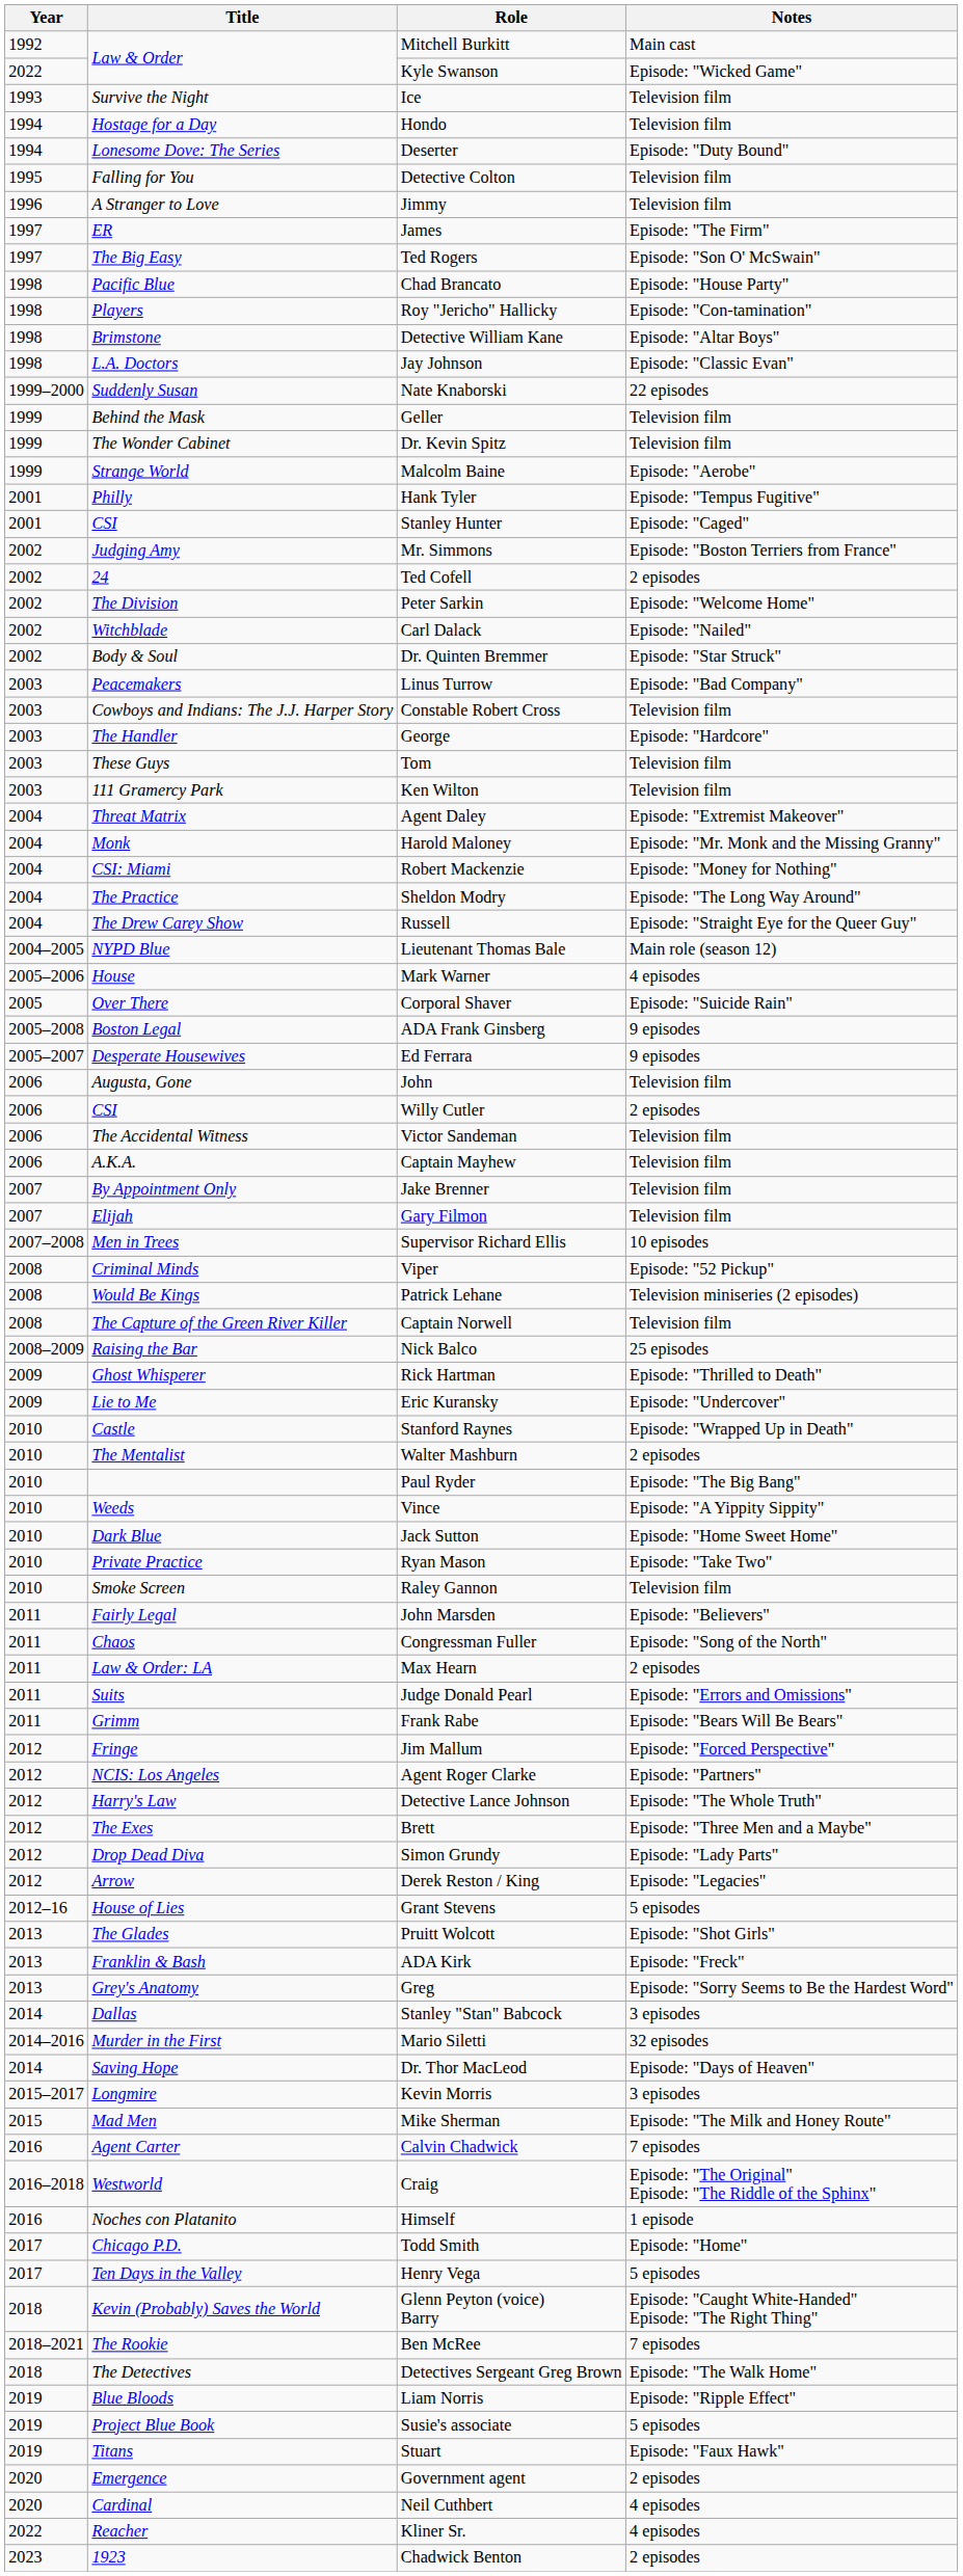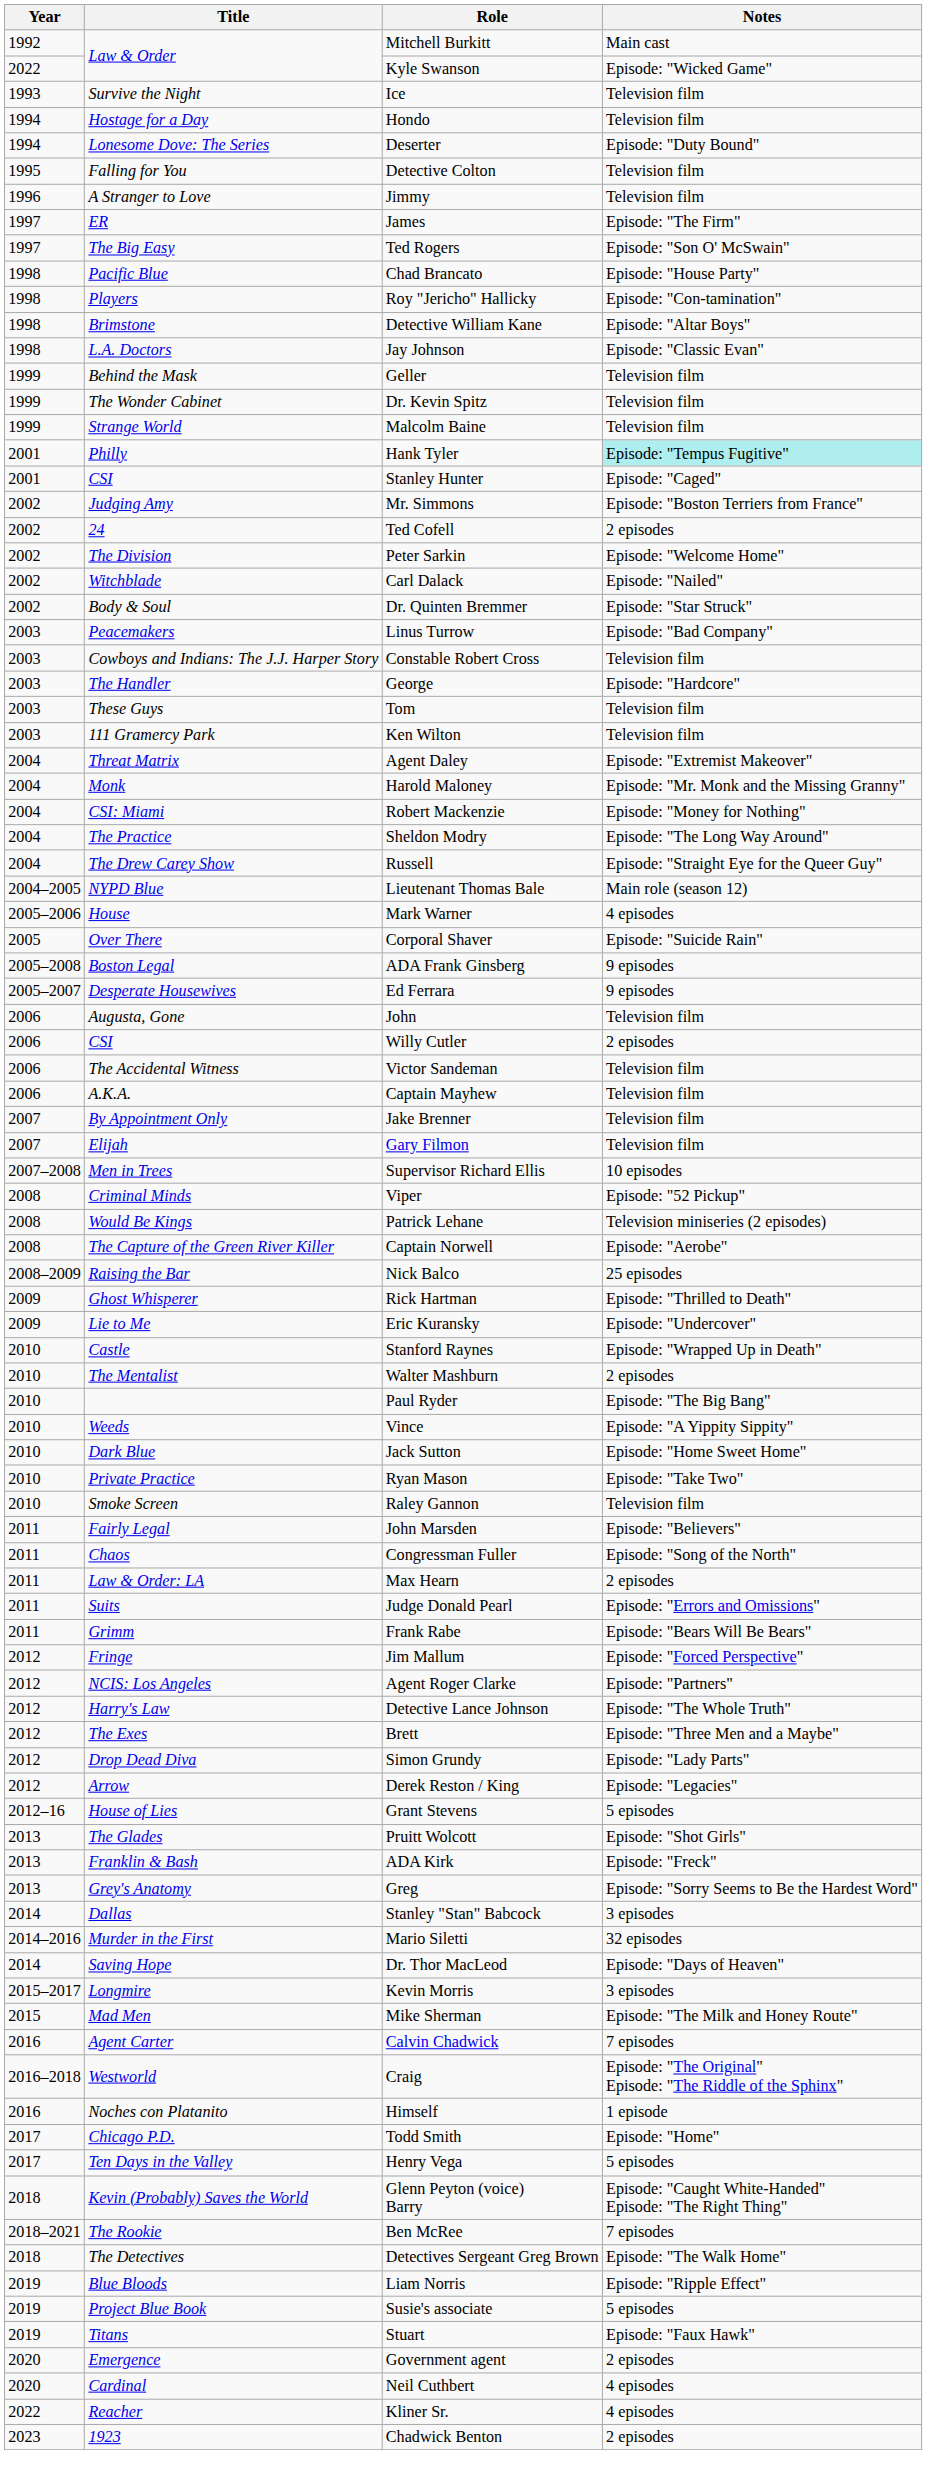 <table class="wikitable sortable">
 <tr>
 <th>Year</th>
 <th>Title</th>
 <th>Role</th>
 <th class="unsortable">Notes</th>
 </tr>
 <tr>
 <td>1992</td>
 <td rowspan="2"><em><a href='#'>Law & Order</a></em></td>
 <td>Mitchell Burkitt</td>
 <td>Main cast</td>
 </tr>
 <tr>
 <td>2022</td>
 <td>Kyle Swanson</td>
 <td>Episode: "Wicked Game"</td>
 </tr>
 <tr>
 <td>1993</td>
 <td><em>Survive the Night</em></td>
 <td>Ice</td>
 <td>Television film</td>
 </tr>
 <tr>
 <td>1994</td>
 <td><em><a href='#'>Hostage for a Day</a></em></td>
 <td>Hondo</td>
 <td>Television film</td>
 </tr>
 <tr>
 <td>1994</td>
 <td><em><a href='#'>Lonesome Dove: The Series</a></em></td>
 <td>Deserter</td>
 <td>Episode: "Duty Bound"</td>
 </tr>
 <tr>
 <td>1995</td>
 <td><em>Falling for You</em></td>
 <td>Detective Colton</td>
 <td>Television film</td>
 </tr>
 <tr>
 <td>1996</td>
 <td data-sort-value="Stranger to Love, A"><em>A Stranger to Love</em></td>
 <td>Jimmy</td>
 <td>Television film</td>
 </tr>
 <tr>
 <td>1997</td>
 <td><em><a href='#'>ER</a></em></td>
 <td>James</td>
 <td>Episode: "The Firm"</td>
 </tr>
 <tr>
 <td>1997</td>
 <td data-sort-value="Big Easy, The"><em><a href='#'>The Big Easy</a></em></td>
 <td>Ted Rogers</td>
 <td>Episode: "Son O' McSwain"</td>
 </tr>
 <tr>
 <td>1998</td>
 <td><em><a href='#'>Pacific Blue</a></em></td>
 <td>Chad Brancato</td>
 <td>Episode: "House Party"</td>
 </tr>
 <tr>
 <td>1998</td>
 <td><em><a href='#'>Players</a></em></td>
 <td>Roy "Jericho" Hallicky</td>
 <td>Episode: "Con-tamination"</td>
 </tr>
 <tr>
 <td>1998</td>
 <td><em><a href='#'>Brimstone</a></em></td>
 <td>Detective William Kane</td>
 <td>Episode: "Altar Boys"</td>
 </tr>
 <tr>
 <td>1998</td>
 <td><em><a href='#'>L.A. Doctors</a></em></td>
 <td>Jay Johnson</td>
 <td>Episode: "Classic Evan"</td>
 </tr>
 <tr>
-<td>1999–2000</td>
-<td><em><a href='#'>Suddenly Susan</a></em></td>
-<td>Nate Knaborski</td>
-<td>22 episodes</td>
-</tr>
-<tr>
 <td>1999</td>
 <td><em>Behind the Mask</em></td>
 <td>Geller</td>
 <td>Television film</td>
 </tr>
 <tr>
 <td>1999</td>
 <td data-sort-value="Wonder Cabinet, The"><em>The Wonder Cabinet</em></td>
 <td>Dr. Kevin Spitz</td>
 <td>Television film</td>
 </tr>
 <tr>
 <td>1999</td>
 <td><em><a href='#'>Strange World</a></em></td>
 <td>Malcolm Baine</td>
-<td>Episode: "Aerobe"</td>
+<td>Television film</td>
 </tr>
 <tr>
 <td>2001</td>
 <td><em><a href='#'>Philly</a></em></td>
 <td>Hank Tyler</td>
-<td>Episode: "Tempus Fugitive"</td>
+<td style="background: paleturquoise;">Episode: "Tempus Fugitive"</td>
 </tr>
 <tr>
 <td>2001</td>
 <td><em><a href='#'>CSI</a></em></td>
 <td>Stanley Hunter</td>
 <td>Episode: "Caged"</td>
 </tr>
 <tr>
 <td>2002</td>
 <td><em><a href='#'>Judging Amy</a></em></td>
 <td>Mr. Simmons</td>
 <td>Episode: "Boston Terriers from France"</td>
 </tr>
 <tr>
 <td>2002</td>
 <td><em><a href='#'>24</a></em></td>
 <td>Ted Cofell</td>
 <td>2 episodes</td>
 </tr>
 <tr>
 <td>2002</td>
 <td data-sort-value="Division, The"><em><a href='#'>The Division</a></em></td>
 <td>Peter Sarkin</td>
 <td>Episode: "Welcome Home"</td>
 </tr>
 <tr>
 <td>2002</td>
 <td><em><a href='#'>Witchblade</a></em></td>
 <td>Carl Dalack</td>
 <td>Episode: "Nailed"</td>
 </tr>
 <tr>
 <td>2002</td>
 <td><em>Body & Soul</em></td>
 <td>Dr. Quinten Bremmer</td>
 <td>Episode: "Star Struck"</td>
 </tr>
 <tr>
 <td>2003</td>
 <td><em><a href='#'>Peacemakers</a></em></td>
 <td>Linus Turrow</td>
 <td>Episode: "Bad Company"</td>
 </tr>
 <tr>
 <td>2003</td>
 <td><em>Cowboys and Indians: The J.J. Harper Story</em></td>
 <td>Constable Robert Cross</td>
 <td>Television film</td>
 </tr>
 <tr>
 <td>2003</td>
 <td data-sort-value="Handler, The"><em><a href='#'>The Handler</a></em></td>
 <td>George</td>
 <td>Episode: "Hardcore"</td>
 </tr>
 <tr>
 <td>2003</td>
 <td><em>These Guys</em></td>
 <td>Tom</td>
 <td>Television film</td>
 </tr>
 <tr>
 <td>2003</td>
 <td><em>111 Gramercy Park</em></td>
 <td>Ken Wilton</td>
 <td>Television film</td>
 </tr>
 <tr>
 <td>2004</td>
 <td><em><a href='#'>Threat Matrix</a></em></td>
 <td>Agent Daley</td>
 <td>Episode: "Extremist Makeover"</td>
 </tr>
 <tr>
 <td>2004</td>
 <td><em><a href='#'>Monk</a></em></td>
 <td>Harold Maloney</td>
 <td>Episode: "Mr. Monk and the Missing Granny"</td>
 </tr>
 <tr>
 <td>2004</td>
 <td><em><a href='#'>CSI: Miami</a></em></td>
 <td>Robert Mackenzie</td>
 <td>Episode: "Money for Nothing"</td>
 </tr>
 <tr>
 <td>2004</td>
 <td data-sort-value="Practice, The"><em><a href='#'>The Practice</a></em></td>
 <td>Sheldon Modry</td>
 <td>Episode: "The Long Way Around"</td>
 </tr>
 <tr>
 <td>2004</td>
 <td data-sort-value="Drew Carey Show, The"><em><a href='#'>The Drew Carey Show</a></em></td>
 <td>Russell</td>
 <td>Episode: "Straight Eye for the Queer Guy"</td>
 </tr>
 <tr>
 <td>2004–2005</td>
 <td><em><a href='#'>NYPD Blue</a></em></td>
 <td>Lieutenant Thomas Bale</td>
 <td>Main role (season 12)</td>
 </tr>
 <tr>
 <td>2005–2006</td>
 <td><em><a href='#'>House</a></em></td>
 <td>Mark Warner</td>
 <td>4 episodes</td>
 </tr>
 <tr>
 <td>2005</td>
 <td><em><a href='#'>Over There</a></em></td>
 <td>Corporal Shaver</td>
 <td>Episode: "Suicide Rain"</td>
 </tr>
 <tr>
 <td>2005–2008</td>
 <td><em><a href='#'>Boston Legal</a></em></td>
 <td>ADA Frank Ginsberg</td>
 <td>9 episodes</td>
 </tr>
 <tr>
 <td>2005–2007</td>
 <td><em><a href='#'>Desperate Housewives</a></em></td>
 <td>Ed Ferrara</td>
 <td>9 episodes</td>
 </tr>
 <tr>
 <td>2006</td>
 <td><em>Augusta, Gone</em></td>
 <td>John</td>
 <td>Television film</td>
 </tr>
 <tr>
 <td>2006</td>
 <td><em><a href='#'>CSI</a></em></td>
 <td>Willy Cutler</td>
 <td>2 episodes</td>
 </tr>
 <tr>
 <td>2006</td>
 <td data-sort-value="Accidental Witness, The"><em>The Accidental Witness</em></td>
 <td>Victor Sandeman</td>
 <td>Television film</td>
 </tr>
 <tr>
 <td>2006</td>
 <td><em>A.K.A.</em></td>
 <td>Captain Mayhew</td>
 <td>Television film</td>
 </tr>
 <tr>
 <td>2007</td>
 <td><em><a href='#'>By Appointment Only</a></em></td>
 <td>Jake Brenner</td>
 <td>Television film</td>
 </tr>
 <tr>
 <td>2007</td>
 <td><em><a href='#'>Elijah</a></em></td>
 <td><a href='#'>Gary Filmon</a></td>
 <td>Television film</td>
 </tr>
 <tr>
 <td>2007–2008</td>
 <td><em><a href='#'>Men in Trees</a></em></td>
 <td>Supervisor Richard Ellis</td>
 <td>10 episodes</td>
 </tr>
 <tr>
 <td>2008</td>
 <td><em><a href='#'>Criminal Minds</a></em></td>
 <td>Viper</td>
 <td>Episode: "52 Pickup"</td>
 </tr>
 <tr>
 <td>2008</td>
 <td><em><a href='#'>Would Be Kings</a></em></td>
 <td>Patrick Lehane</td>
 <td>Television miniseries (2 episodes)</td>
 </tr>
 <tr>
 <td>2008</td>
 <td data-sort-value="Capture of the Green River Killer, The"><em><a href='#'>The Capture of the Green River Killer</a></em></td>
 <td>Captain Norwell</td>
-<td>Television film</td>
+<td>Episode: "Aerobe"</td>
 </tr>
 <tr>
 <td>2008–2009</td>
 <td><em><a href='#'>Raising the Bar</a></em></td>
 <td>Nick Balco</td>
 <td>25 episodes</td>
 </tr>
 <tr>
 <td>2009</td>
 <td><em><a href='#'>Ghost Whisperer</a></em></td>
 <td>Rick Hartman</td>
 <td>Episode: "Thrilled to Death"</td>
 </tr>
 <tr>
 <td>2009</td>
 <td><em><a href='#'>Lie to Me</a></em></td>
 <td>Eric Kuransky</td>
 <td>Episode: "Undercover"</td>
 </tr>
 <tr>
 <td>2010</td>
 <td><em><a href='#'>Castle</a></em></td>
 <td>Stanford Raynes</td>
 <td>Episode: "Wrapped Up in Death"</td>
 </tr>
 <tr>
 <td>2010</td>
 <td data-sort-value="Mentalist, The"><em><a href='#'>The Mentalist</a></em></td>
 <td>Walter Mashburn</td>
 <td>2 episodes</td>
 </tr>
 <tr>
 <td>2010</td>
 <td><em></em></td>
 <td>Paul Ryder</td>
 <td>Episode: "The Big Bang"</td>
 </tr>
 <tr>
 <td>2010</td>
 <td><em><a href='#'>Weeds</a></em></td>
 <td>Vince</td>
 <td>Episode: "A Yippity Sippity"</td>
 </tr>
 <tr>
 <td>2010</td>
 <td><em><a href='#'>Dark Blue</a></em></td>
 <td>Jack Sutton</td>
 <td>Episode: "Home Sweet Home"</td>
 </tr>
 <tr>
 <td>2010</td>
 <td><em><a href='#'>Private Practice</a></em></td>
 <td>Ryan Mason</td>
 <td>Episode: "Take Two"</td>
 </tr>
 <tr>
 <td>2010</td>
 <td><em>Smoke Screen</em></td>
 <td>Raley Gannon</td>
 <td>Television film</td>
 </tr>
 <tr>
 <td>2011</td>
 <td><em><a href='#'>Fairly Legal</a></em></td>
 <td>John Marsden</td>
 <td>Episode: "Believers"</td>
 </tr>
 <tr>
 <td>2011</td>
 <td><em><a href='#'>Chaos</a></em></td>
 <td>Congressman Fuller</td>
 <td>Episode: "Song of the North"</td>
 </tr>
 <tr>
 <td>2011</td>
 <td><em><a href='#'>Law & Order: LA</a></em></td>
 <td>Max Hearn</td>
 <td>2 episodes</td>
 </tr>
 <tr>
 <td>2011</td>
 <td><em><a href='#'>Suits</a></em></td>
 <td>Judge Donald Pearl</td>
 <td>Episode: "<a href='#'>Errors and Omissions</a>"</td>
 </tr>
 <tr>
 <td>2011</td>
 <td><em><a href='#'>Grimm</a></em></td>
 <td>Frank Rabe</td>
 <td>Episode: "Bears Will Be Bears"</td>
 </tr>
 <tr>
 <td>2012</td>
 <td><em><a href='#'>Fringe</a></em></td>
 <td>Jim Mallum</td>
 <td>Episode: "<a href='#'>Forced Perspective</a>"</td>
 </tr>
 <tr>
 <td>2012</td>
 <td><em><a href='#'>NCIS: Los Angeles</a></em></td>
 <td>Agent Roger Clarke</td>
 <td>Episode: "Partners"</td>
 </tr>
 <tr>
 <td>2012</td>
 <td><em><a href='#'>Harry's Law</a></em></td>
 <td>Detective Lance Johnson</td>
 <td>Episode: "The Whole Truth"</td>
 </tr>
 <tr>
 <td>2012</td>
 <td data-sort-value="Exes, The"><em><a href='#'>The Exes</a></em></td>
 <td>Brett</td>
 <td>Episode: "Three Men and a Maybe"</td>
 </tr>
 <tr>
 <td>2012</td>
 <td><em><a href='#'>Drop Dead Diva</a></em></td>
 <td>Simon Grundy</td>
 <td>Episode: "Lady Parts"</td>
 </tr>
 <tr>
 <td>2012</td>
 <td><em><a href='#'>Arrow</a></em></td>
 <td>Derek Reston / King</td>
 <td>Episode: "Legacies"</td>
 </tr>
 <tr>
 <td>2012–16</td>
 <td><em><a href='#'>House of Lies</a></em></td>
 <td>Grant Stevens</td>
 <td>5 episodes</td>
 </tr>
 <tr>
 <td>2013</td>
 <td data-sort-value="Glades, The"><em><a href='#'>The Glades</a></em></td>
 <td>Pruitt Wolcott</td>
 <td>Episode: "Shot Girls"</td>
 </tr>
 <tr>
 <td>2013</td>
 <td><em><a href='#'>Franklin & Bash</a></em></td>
 <td>ADA Kirk</td>
 <td>Episode: "Freck"</td>
 </tr>
 <tr>
 <td>2013</td>
 <td><em><a href='#'>Grey's Anatomy</a></em></td>
 <td>Greg</td>
 <td>Episode: "Sorry Seems to Be the Hardest Word"</td>
 </tr>
 <tr>
 <td>2014</td>
 <td><em><a href='#'>Dallas</a></em></td>
 <td>Stanley "Stan" Babcock</td>
 <td>3 episodes</td>
 </tr>
 <tr>
 <td>2014–2016</td>
 <td><em><a href='#'>Murder in the First</a></em></td>
 <td>Mario Siletti</td>
 <td>32 episodes</td>
 </tr>
 <tr>
 <td>2014</td>
 <td><em><a href='#'>Saving Hope</a></em></td>
 <td>Dr. Thor MacLeod</td>
 <td>Episode: "Days of Heaven"</td>
 </tr>
 <tr>
 <td>2015–2017</td>
 <td><em><a href='#'>Longmire</a></em></td>
 <td>Kevin Morris</td>
 <td>3 episodes</td>
 </tr>
 <tr>
 <td>2015</td>
 <td><em><a href='#'>Mad Men</a></em></td>
 <td>Mike Sherman</td>
 <td>Episode: "The Milk and Honey Route"</td>
 </tr>
 <tr>
 <td>2016</td>
 <td><em><a href='#'>Agent Carter</a></em></td>
 <td><a href='#'>Calvin Chadwick</a></td>
 <td>7 episodes</td>
 </tr>
 <tr>
 <td>2016–2018</td>
 <td><em><a href='#'>Westworld</a></em></td>
 <td>Craig</td>
 <td>Episode: "<a href='#'>The Original</a>"<br>Episode: "<a href='#'>The Riddle of the Sphinx</a>"</td>
 </tr>
 <tr>
 <td>2016</td>
 <td><em>Noches con Platanito</em></td>
 <td>Himself</td>
 <td>1 episode</td>
 </tr>
 <tr>
 <td>2017</td>
 <td><em><a href='#'>Chicago P.D.</a></em></td>
 <td>Todd Smith</td>
 <td>Episode: "Home"</td>
 </tr>
 <tr>
 <td>2017</td>
 <td><em><a href='#'>Ten Days in the Valley</a></em></td>
 <td>Henry Vega</td>
 <td>5 episodes</td>
 </tr>
 <tr>
 <td>2018</td>
 <td><em><a href='#'>Kevin (Probably) Saves the World</a></em></td>
 <td>Glenn Peyton (voice)<br>Barry</td>
 <td>Episode: "Caught White-Handed"<br>Episode: "The Right Thing"</td>
 </tr>
 <tr>
 <td>2018–2021</td>
 <td data-sort-value="Rookie, The"><em><a href='#'>The Rookie</a></em></td>
 <td>Ben McRee</td>
 <td>7 episodes</td>
 </tr>
 <tr>
 <td>2018</td>
 <td data-sort-value="Detectives, The"><em>The Detectives</em></td>
 <td>Detectives Sergeant Greg Brown</td>
 <td>Episode: "The Walk Home"</td>
 </tr>
 <tr>
 <td>2019</td>
 <td><em><a href='#'>Blue Bloods</a></em></td>
 <td>Liam Norris</td>
 <td>Episode: "Ripple Effect"</td>
 </tr>
 <tr>
 <td>2019</td>
 <td><em><a href='#'>Project Blue Book</a></em></td>
 <td>Susie's associate</td>
 <td>5 episodes</td>
 </tr>
 <tr>
 <td>2019</td>
 <td><em><a href='#'>Titans</a></em></td>
 <td>Stuart</td>
 <td>Episode: "Faux Hawk"</td>
 </tr>
 <tr>
 <td>2020</td>
 <td><em><a href='#'>Emergence</a></em></td>
 <td>Government agent</td>
 <td>2 episodes</td>
 </tr>
 <tr>
 <td>2020</td>
 <td><em><a href='#'>Cardinal</a></em></td>
 <td>Neil Cuthbert</td>
 <td>4 episodes</td>
 </tr>
 <tr>
 <td>2022</td>
 <td><em><a href='#'>Reacher</a></em></td>
 <td>Kliner Sr.</td>
 <td>4 episodes</td>
 </tr>
 <tr>
 <td>2023</td>
 <td><em><a href='#'>1923</a></em></td>
 <td>Chadwick Benton</td>
 <td>2 episodes</td>
 </tr>
 </table>
